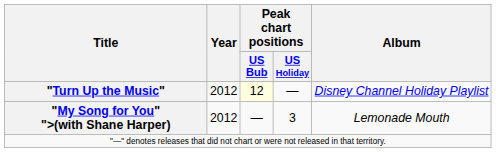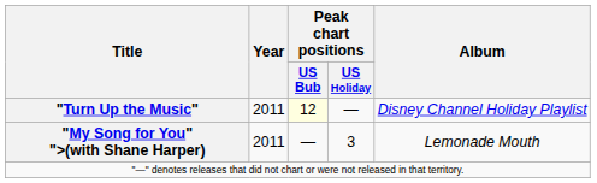 <table class="wikitable plainrowheaders" style="text-align:center;" border="1">
 <tr>
 <th scope="col" rowspan="2" style="width:16em;">Title</th>
 <th scope="col" rowspan="2">Year</th>
 <th scope="col" colspan="2">Peak<br>chart<br>positions</th>
 <th scope="col" rowspan="2">Album</th>
 </tr>
 <tr>
 <th scope="col" style="width:2.5em;font-size:90%;"><a href='#'>US Bub</a></th>
 <th scope="col" style="width:2.5em;font-size:90%;"><a href='#'>US<br><small>Holiday</small></a><br></th>
 </tr>
 <tr>
 <th scope="row">"<a href='#'>Turn Up the Music</a>"</th>
-<td>2012</td>
+<td>2011</td>
 <td style="background: lightyellow;">12</td>
 <td>—</td>
 <td><em><a href='#'>Disney Channel Holiday Playlist</a></em></td>
 </tr>
 <tr>
 <th scope="row">"<a href='#'>My Song for You</a>"<br><span>">(with Shane Harper)</span></th>
-<td>2012</td>
+<td>2011</td>
 <td>—</td>
 <td>3</td>
 <td><em>Lemonade Mouth</em></td>
 </tr>
 <tr>
 <td align="center" colspan="12" style="font-size:8pt">"—" denotes releases that did not chart or were not released in that territory.</td>
 </tr>
 </table>
